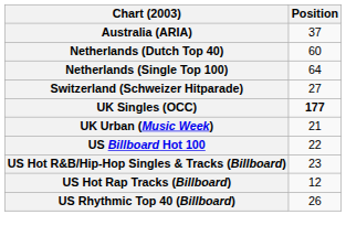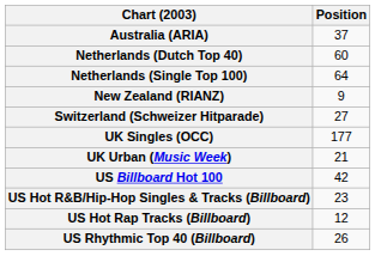 <table class="wikitable plainrowheaders sortable" style="text-align:center">
 <tr>
 <th scope="col">Chart (2003)</th>
 <th scope="col">Position</th>
 </tr>
 <tr>
 <th scope="row">Australia (ARIA)</th>
 <td>37</td>
 </tr>
 <tr>
 <th scope="row">Netherlands (Dutch Top 40)</th>
 <td>60</td>
 </tr>
 <tr>
 <th scope="row">Netherlands (Single Top 100)</th>
 <td>64</td>
 </tr>
 <tr>
+<th scope="row">New Zealand (RIANZ)</th>
+<td>9</td>
+</tr>
+<tr>
 <th scope="row">Switzerland (Schweizer Hitparade)</th>
 <td>27</td>
 </tr>
 <tr>
 <th scope="row">UK Singles (OCC)</th>
-<td><strong>177</strong></td>
+<td>177</td>
 </tr>
 <tr>
 <th scope="row">UK Urban (<em><a href='#'>Music Week</a></em>)</th>
 <td>21</td>
 </tr>
 <tr>
 <th scope="row">US <a href='#'><em>Billboard</em> Hot 100</a></th>
-<td>22</td>
+<td>42</td>
 </tr>
 <tr>
 <th scope="row">US Hot R&B/Hip-Hop Singles & Tracks (<em>Billboard</em>)</th>
 <td>23</td>
 </tr>
 <tr>
 <th scope="row">US Hot Rap Tracks (<em>Billboard</em>)</th>
 <td>12</td>
 </tr>
 <tr>
 <th scope="row">US Rhythmic Top 40 (<em>Billboard</em>)</th>
 <td>26</td>
 </tr>
 </table>
